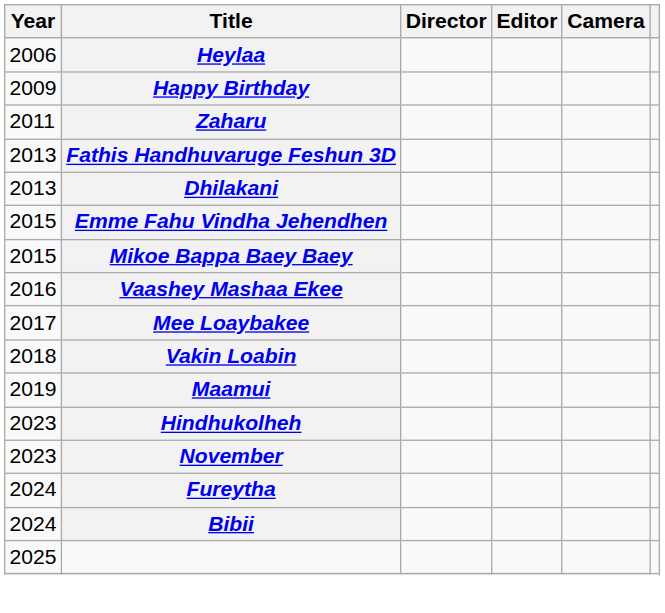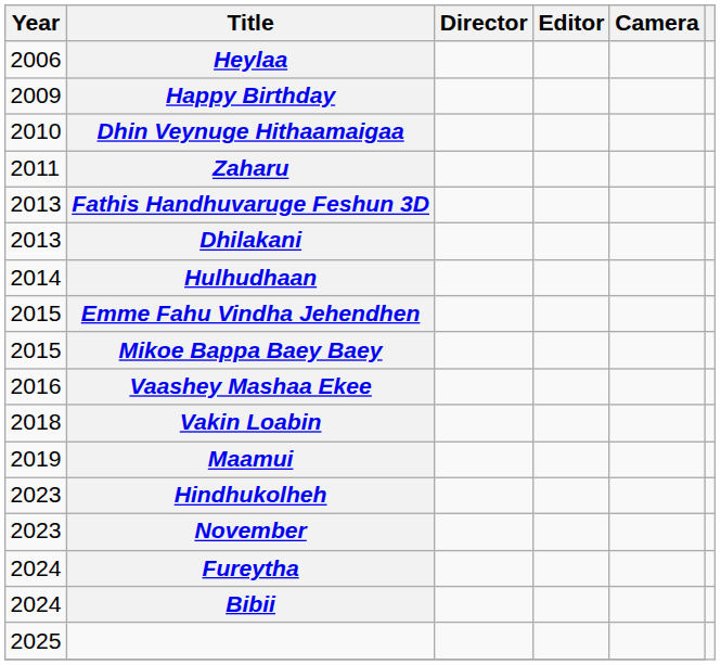 <table class="wikitable sortable plainrowheaders">
 <tr style="background:#ccc; text-align:center;">
 <th scope="col">Year</th>
 <th scope="col">Title</th>
 <th scope="col">Director</th>
 <th scope="col">Editor</th>
 <th scope="col">Camera</th>
 <th scope="col" class="unsortable"></th>
 </tr>
 <tr>
 <td>2006</td>
 <th scope="row"><em><a href='#'>Heylaa</a></em></th>
 <td></td>
 <td></td>
 <td></td>
 <td style="text-align: center;"></td>
 </tr>
 <tr>
 <td>2009</td>
 <th scope="row"><em><a href='#'>Happy Birthday</a></em></th>
+<td></td>
+<td></td>
+<td></td>
+<td style="text-align: center;"></td>
+</tr>
+<tr>
+<td>2010</td>
+<th scope="row"><em><a href='#'>Dhin Veynuge Hithaamaigaa</a></em></th>
 <td></td>
 <td></td>
 <td></td>
 <td style="text-align: center;"></td>
 </tr>
 <tr>
 <td>2011</td>
 <th scope="row"><em><a href='#'>Zaharu</a></em></th>
 <td></td>
 <td></td>
 <td></td>
 <td style="text-align: center;"></td>
 </tr>
 <tr>
 <td>2013</td>
 <th scope="row"><em><a href='#'>Fathis Handhuvaruge Feshun 3D</a></em></th>
 <td></td>
 <td></td>
 <td></td>
 <td style="text-align: center;"></td>
 </tr>
 <tr>
 <td>2013</td>
 <th scope="row"><em><a href='#'>Dhilakani</a></em></th>
 <td></td>
 <td></td>
 <td></td>
 <td style="text-align: center;"></td>
 </tr>
 <tr>
+<td>2014</td>
+<th scope="row"><em><a href='#'>Hulhudhaan</a></em></th>
+<td></td>
+<td></td>
+<td></td>
+<td style="text-align: center;"></td>
+</tr>
+<tr>
 <td>2015</td>
 <th scope="row"><em><a href='#'>Emme Fahu Vindha Jehendhen</a></em></th>
 <td></td>
 <td></td>
 <td></td>
 <td style="text-align: center;"></td>
 </tr>
 <tr>
 <td>2015</td>
 <th scope="row"><em><a href='#'>Mikoe Bappa Baey Baey</a></em></th>
 <td></td>
 <td></td>
 <td></td>
 <td style="text-align: center;"></td>
 </tr>
 <tr>
 <td>2016</td>
 <th scope="row"><em><a href='#'>Vaashey Mashaa Ekee</a></em></th>
-<td></td>
-<td></td>
-<td></td>
-<td style="text-align: center;"></td>
-</tr>
-<tr>
-<td>2017</td>
-<th scope="row"><em><a href='#'>Mee Loaybakee</a></em></th>
 <td></td>
 <td></td>
 <td></td>
 <td style="text-align: center;"></td>
 </tr>
 <tr>
 <td>2018</td>
 <th scope="row"><em><a href='#'>Vakin Loabin</a></em></th>
 <td></td>
 <td></td>
 <td></td>
 <td style="text-align: center;"></td>
 </tr>
 <tr>
 <td>2019</td>
 <th scope="row"><em><a href='#'>Maamui</a></em></th>
 <td></td>
 <td></td>
 <td></td>
 <td style="text-align: center;"></td>
 </tr>
 <tr>
 <td>2023</td>
 <th scope="row"><em><a href='#'>Hindhukolheh</a></em></th>
 <td></td>
 <td></td>
 <td></td>
 <td style="text-align: center;"></td>
 </tr>
 <tr>
 <td>2023</td>
 <th scope="row"><em><a href='#'>November</a></em></th>
 <td></td>
 <td></td>
 <td></td>
 <td style="text-align:center;"></td>
 </tr>
 <tr>
 <td>2024</td>
 <th scope="row"><em><a href='#'>Fureytha</a></em></th>
 <td></td>
 <td></td>
 <td></td>
 <td style="text-align:center;"></td>
 </tr>
 <tr>
 <td>2024</td>
 <th scope="row"><em><a href='#'>Bibii</a></em></th>
 <td></td>
 <td></td>
 <td></td>
 <td style="text-align:center;"></td>
 </tr>
 <tr>
 <td>2025</td>
 <td></td>
 <td></td>
 <td></td>
 <td></td>
 </tr>
 <tr>
 </tr>
 </table>
